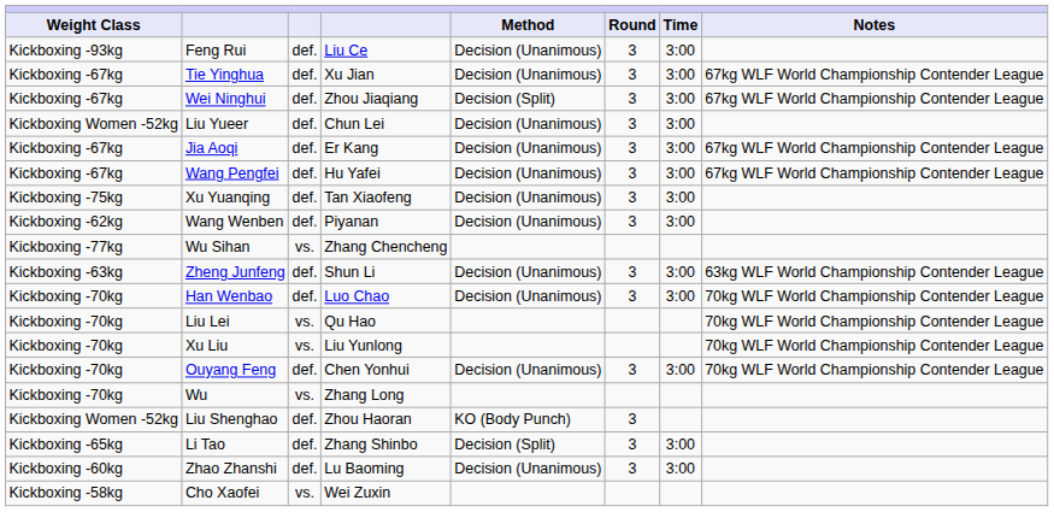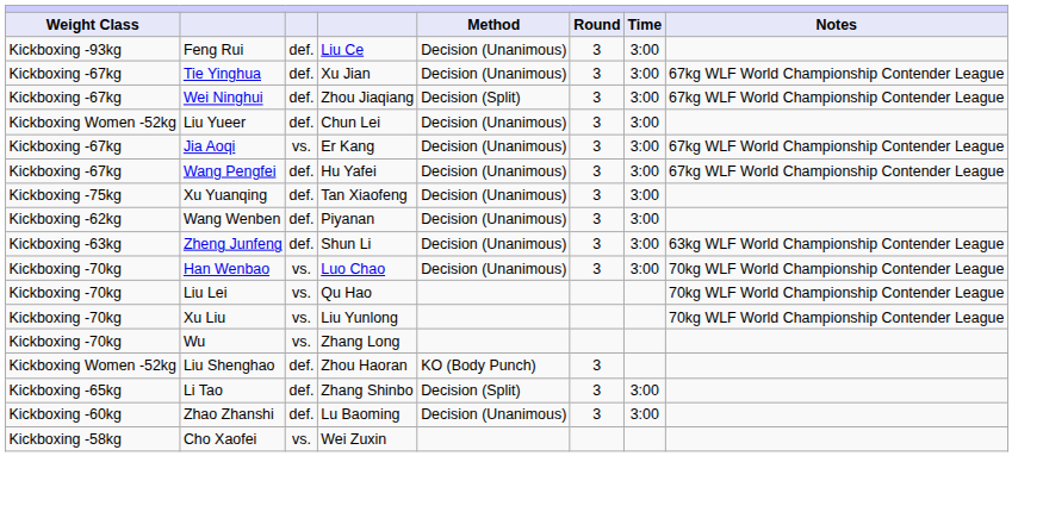 <table class="wikitable" style="font-size: 80%;">
 <tr>
 <th colspan="8" style="background-color: #ccf; color: #000080; text-align: center;"></th>
 </tr>
 <tr>
 <th colspan="1" style="background-color: #E6E8FA; color: #000000; text-align: center;">Weight Class</th>
 <th colspan="1" style="background-color: #E6E8FA; color: #000000; text-align: center;"></th>
 <th colspan="1" style="background-color: #E6E8FA; color: #000000; text-align: center;"></th>
 <th colspan="1" style="background-color: #E6E8FA; color: #000000; text-align: center;"></th>
 <th colspan="1" style="background-color: #E6E8FA; color: #000000; text-align: center;">Method</th>
 <th colspan="1" style="background-color: #E6E8FA; color: #000000; text-align: center;">Round</th>
 <th colspan="1" style="background-color: #E6E8FA; color: #000000; text-align: center;">Time</th>
 <th colspan="1" style="background-color: #E6E8FA; color: #000000; text-align: center;">Notes</th>
 </tr>
 <tr>
 <td>Kickboxing -93kg</td>
 <td> Feng Rui</td>
 <td align=center>def.</td>
 <td> <a href='#'>Liu Ce</a></td>
 <td>Decision (Unanimous)</td>
 <td align=center>3</td>
 <td align=center>3:00</td>
 <td></td>
 </tr>
 <tr>
 <td>Kickboxing -67kg</td>
 <td> <a href='#'>Tie Yinghua</a></td>
 <td align=center>def.</td>
 <td> Xu Jian</td>
 <td>Decision (Unanimous)</td>
 <td align=center>3</td>
 <td align=center>3:00</td>
 <td>67kg WLF World Championship Contender League</td>
 </tr>
 <tr>
 <td>Kickboxing -67kg</td>
 <td> <a href='#'>Wei Ninghui</a></td>
 <td align=center>def.</td>
 <td> Zhou Jiaqiang</td>
 <td>Decision (Split)</td>
 <td align=center>3</td>
 <td align=center>3:00</td>
 <td>67kg WLF World Championship Contender League</td>
 </tr>
 <tr>
 <td>Kickboxing Women -52kg</td>
 <td> Liu Yueer</td>
 <td align=center>def.</td>
 <td> Chun Lei</td>
 <td>Decision (Unanimous)</td>
 <td align=center>3</td>
 <td align=center>3:00</td>
 <td></td>
 </tr>
 <tr>
 <td>Kickboxing -67kg</td>
 <td> <a href='#'>Jia Aoqi</a></td>
-<td align=center>def.</td>
+<td align=center>vs.</td>
 <td> Er Kang</td>
 <td>Decision (Unanimous)</td>
 <td align=center>3</td>
 <td align=center>3:00</td>
 <td>67kg WLF World Championship Contender League</td>
 </tr>
 <tr>
 <td>Kickboxing -67kg</td>
 <td> <a href='#'>Wang Pengfei</a></td>
 <td align=center>def.</td>
 <td> Hu Yafei</td>
 <td>Decision (Unanimous)</td>
 <td align=center>3</td>
 <td align=center>3:00</td>
 <td>67kg WLF World Championship Contender League</td>
 </tr>
 <tr>
 <td>Kickboxing -75kg</td>
 <td> Xu Yuanqing</td>
 <td align=center>def.</td>
 <td> Tan Xiaofeng</td>
 <td>Decision (Unanimous)</td>
 <td align=center>3</td>
 <td align=center>3:00</td>
 <td></td>
 </tr>
 <tr>
 <td>Kickboxing -62kg</td>
 <td> Wang Wenben</td>
 <td align=center>def.</td>
 <td> Piyanan</td>
 <td>Decision (Unanimous)</td>
 <td align=center>3</td>
 <td align=center>3:00</td>
 <td></td>
 </tr>
 <tr>
-<td>Kickboxing -77kg</td>
-<td> Wu Sihan</td>
-<td align=center>vs.</td>
-<td> Zhang Chencheng</td>
-<td></td>
-<td align=center></td>
-<td align=center></td>
-<td></td>
-</tr>
-<tr>
 <td>Kickboxing -63kg</td>
 <td> <a href='#'>Zheng Junfeng</a></td>
 <td align=center>def.</td>
 <td> Shun Li</td>
 <td>Decision (Unanimous)</td>
 <td align=center>3</td>
 <td align=center>3:00</td>
 <td>63kg WLF World Championship Contender League</td>
 </tr>
 <tr>
 <td>Kickboxing -70kg</td>
 <td> <a href='#'>Han Wenbao</a></td>
-<td align=center>def.</td>
+<td align=center>vs.</td>
 <td> <a href='#'>Luo Chao</a></td>
 <td>Decision (Unanimous)</td>
 <td align=center>3</td>
 <td align=center>3:00</td>
 <td>70kg WLF World Championship Contender League</td>
 </tr>
 <tr>
 <td>Kickboxing -70kg</td>
 <td> Liu Lei</td>
 <td align=center>vs.</td>
 <td> Qu Hao</td>
 <td></td>
 <td align=center></td>
 <td align=center></td>
 <td>70kg WLF World Championship Contender League</td>
 </tr>
 <tr>
 <td>Kickboxing -70kg</td>
 <td> Xu Liu</td>
 <td align=center>vs.</td>
 <td> Liu Yunlong</td>
 <td></td>
 <td align=center></td>
 <td align=center></td>
-<td>70kg WLF World Championship Contender League</td>
-</tr>
-<tr>
-<td>Kickboxing -70kg</td>
-<td> <a href='#'>Ouyang Feng</a></td>
-<td align=center>def.</td>
-<td> Chen Yonhui</td>
-<td>Decision (Unanimous)</td>
-<td align=center>3</td>
-<td align=center>3:00</td>
 <td>70kg WLF World Championship Contender League</td>
 </tr>
 <tr>
 <td>Kickboxing -70kg</td>
 <td> Wu</td>
 <td align=center>vs.</td>
 <td> Zhang Long</td>
 <td></td>
 <td align=center></td>
 <td align=center></td>
 <td></td>
 </tr>
 <tr>
 <td>Kickboxing Women -52kg</td>
 <td> Liu Shenghao</td>
 <td align=center>def.</td>
 <td> Zhou Haoran</td>
 <td>KO (Body Punch)</td>
 <td align=center>3</td>
 <td align=center></td>
 <td></td>
 </tr>
 <tr>
 <td>Kickboxing -65kg</td>
 <td> Li Tao</td>
 <td align=center>def.</td>
 <td> Zhang Shinbo</td>
 <td>Decision (Split)</td>
 <td align=center>3</td>
 <td align=center>3:00</td>
 <td></td>
 </tr>
 <tr>
 <td>Kickboxing -60kg</td>
 <td> Zhao Zhanshi</td>
 <td align=center>def.</td>
 <td> Lu Baoming</td>
 <td>Decision (Unanimous)</td>
 <td align=center>3</td>
 <td align=center>3:00</td>
 <td></td>
 </tr>
 <tr>
 <td>Kickboxing -58kg</td>
 <td> Cho Xaofei</td>
 <td align=center>vs.</td>
 <td> Wei Zuxin</td>
 <td></td>
 <td align=center></td>
 <td align=center></td>
 <td></td>
 </tr>
 </table>
